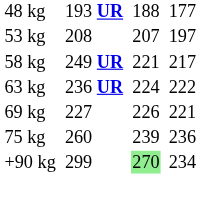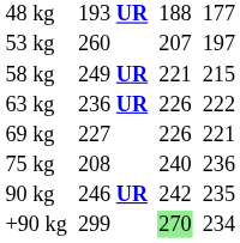 <table>
 <tr>
 <td>48 kg<br></td>
 <td></td>
 <td>193 <strong><a href='#'>UR</a></strong></td>
 <td></td>
 <td>188</td>
 <td></td>
 <td>177</td>
 </tr>
 <tr>
 <td>53 kg<br></td>
 <td></td>
-<td>208</td>
+<td>260</td>
 <td></td>
 <td>207</td>
 <td></td>
 <td>197</td>
 </tr>
 <tr>
 <td>58 kg<br></td>
 <td></td>
 <td>249 <strong><a href='#'>UR</a></strong> </td>
 <td></td>
 <td>221</td>
 <td></td>
-<td>217</td>
+<td>215</td>
 </tr>
 <tr>
 <td>63 kg<br></td>
 <td></td>
 <td>236 <strong><a href='#'>UR</a></strong></td>
 <td></td>
-<td>224</td>
+<td>226</td>
 <td></td>
 <td>222</td>
 </tr>
 <tr>
 <td>69 kg<br></td>
 <td></td>
 <td>227</td>
 <td></td>
 <td>226</td>
 <td></td>
 <td>221</td>
 </tr>
 <tr>
 <td>75 kg<br></td>
 <td></td>
-<td>260</td>
+<td>208</td>
 <td></td>
-<td>239</td>
+<td>240</td>
 <td></td>
 <td>236</td>
+</tr>
+<tr>
+<td>90 kg<br></td>
+<td></td>
+<td>246 <strong><a href='#'>UR</a></strong></td>
+<td></td>
+<td>242</td>
+<td></td>
+<td>235</td>
 </tr>
 <tr>
 <td>+90 kg<br></td>
 <td></td>
 <td>299</td>
 <td></td>
 <td style="background: lightgreen;">270</td>
 <td></td>
 <td>234</td>
 </tr>
 </table>
